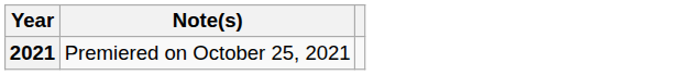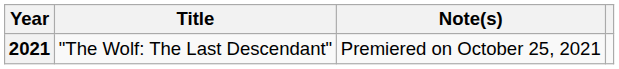 <table class="wikitable plainrowheaders">
 <tr>
 <th>Year</th>
+<th>Title</th>
 <th>Note(s)</th>
 <th></th>
 </tr>
 <tr>
 <th scope="row">2021</th>
+<td>"The Wolf: The Last Descendant"</td>
 <td>Premiered on October 25, 2021</td>
 <td align=center></td>
 </tr>
 </table>
